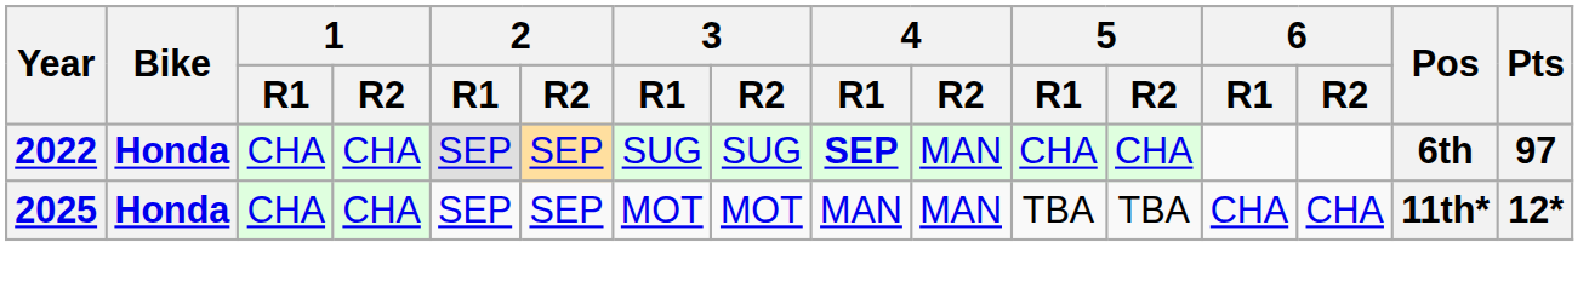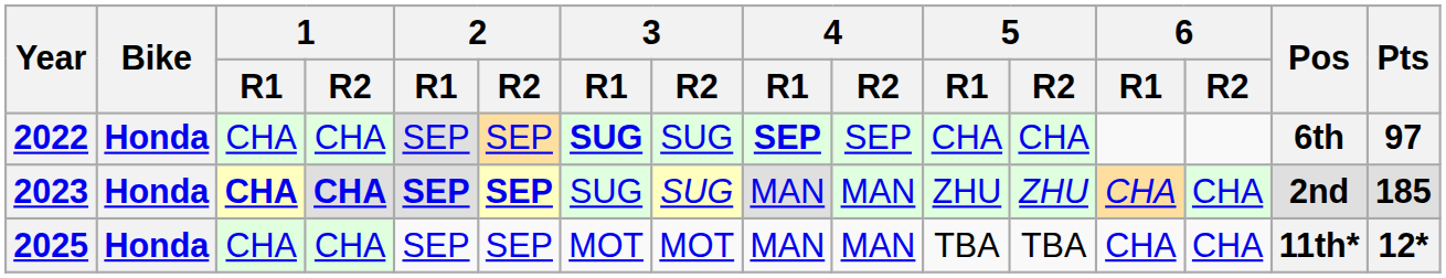 <table class="wikitable" style="text-align:center; font-size:90%">
 <tr>
 <th valign="middle" rowspan=2>Year</th>
 <th valign="middle" rowspan=2>Bike</th>
 <th colspan=2>1</th>
 <th colspan=2>2</th>
 <th colspan=2>3</th>
 <th colspan=2>4</th>
 <th colspan=2>5</th>
 <th colspan=2>6</th>
 <th rowspan=2>Pos</th>
 <th rowspan=2>Pts</th>
 </tr>
 <tr>
 <th>R1</th>
 <th>R2</th>
 <th>R1</th>
 <th>R2</th>
 <th>R1</th>
 <th>R2</th>
 <th>R1</th>
 <th>R2</th>
 <th>R1</th>
 <th>R2</th>
 <th>R1</th>
 <th>R2</th>
 </tr>
 <tr>
 <th><a href='#'>2022</a></th>
 <th><a href='#'>Honda</a></th>
 <td style="background:#dfffdf;"><a href='#'>CHA</a><br></td>
 <td style="background:#dfffdf;"><a href='#'>CHA</a><br></td>
 <td style="background:#dfdfdf;"><a href='#'>SEP</a><br></td>
 <td style="background:#ffdf9f;"><a href='#'>SEP</a><br></td>
-<td style="background:#dfffdf;"><a href='#'>SUG</a><br></td>
+<td style="background:#dfffdf;"><strong><a href='#'>SUG</a><br></strong></td>
 <td style="background:#dfffdf;"><a href='#'>SUG</a><br></td>
 <td style="background:#dfffdf;"><strong><a href='#'>SEP</a><br></strong></td>
-<td style="background:#dfffdf;"><a href='#'>MAN</a><br></td>
+<td style="background:#dfffdf;"><a href='#'>SEP</a><br></td>
 <td style="background:#dfffdf;"><a href='#'>CHA</a><br></td>
 <td style="background:#dfffdf;"><a href='#'>CHA</a><br></td>
 <td></td>
 <td></td>
 <th style="background:#;">6th</th>
 <th style="background:#;">97</th>
+</tr>
+<tr>
+<th><a href='#'>2023</a></th>
+<th><a href='#'>Honda</a></th>
+<td style="background:#ffffbf;"><strong><a href='#'>CHA</a></strong><br></td>
+<td style="background:#dfdfdf;"><strong><a href='#'>CHA</a></strong><br></td>
+<td style="background:#dfdfdf;"><strong><a href='#'>SEP</a></strong><br></td>
+<td style="background:#ffffbf;"><strong><a href='#'>SEP</a></strong><br></td>
+<td style="background:#dfffdf;"><a href='#'>SUG</a><br></td>
+<td style="background:#ffffbf;"><em><a href='#'>SUG</a></em><br></td>
+<td style="background:#dfdfdf;"><a href='#'>MAN</a><br></td>
+<td style="background:#dfffdf;"><a href='#'>MAN</a><br></td>
+<td style="background:#dfffdf;"><a href='#'>ZHU</a><br></td>
+<td style="background:#dfffdf;"><em><a href='#'>ZHU</a></em><br></td>
+<td style="background:#ffdf9f;"><em><a href='#'>CHA</a></em><br></td>
+<td style="background:#dfffdf;"><a href='#'>CHA</a><br></td>
+<th style="background:#dfdfdf;">2nd</th>
+<th style="background:#dfdfdf;">185</th>
 </tr>
 <tr>
 <th><a href='#'>2025</a></th>
 <th><a href='#'>Honda</a></th>
 <td style="background:#dfffdf;"><a href='#'>CHA</a><br></td>
 <td style="background:#dfffdf;"><a href='#'>CHA</a><br></td>
 <td style="background:#;"><a href='#'>SEP</a><br></td>
 <td style="background:#;"><a href='#'>SEP</a><br></td>
 <td style="background:#;"><a href='#'>MOT</a><br></td>
 <td style="background:#;"><a href='#'>MOT</a><br></td>
 <td style="background:#;"><a href='#'>MAN</a><br></td>
 <td style="background:#;"><a href='#'>MAN</a><br></td>
 <td style="background:#;">TBA<br></td>
 <td style="background:#;">TBA<br></td>
 <td style="background:#;"><a href='#'>CHA</a><br></td>
 <td style="background:#;"><a href='#'>CHA</a><br></td>
 <th>11th*</th>
 <th>12*</th>
 </tr>
 </table>
